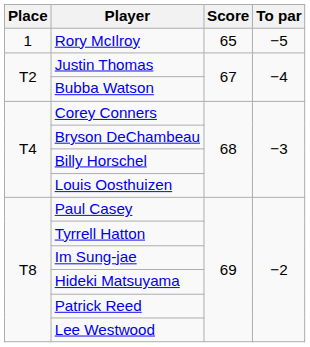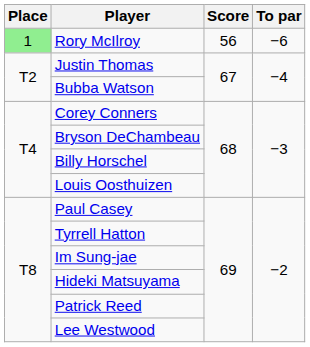 <table class="wikitable">
 <tr>
 <th>Place</th>
 <th>Player</th>
 <th>Score</th>
 <th>To par</th>
 </tr>
 <tr>
-<td align=center>1</td>
+<td align=center style="background: lightgreen;">1</td>
 <td> <a href='#'>Rory McIlroy</a></td>
-<td align=center>65</td>
-<td align=center>−5</td>
+<td align=center>56</td>
+<td align=center>−6</td>
 </tr>
 <tr>
 <td rowspan=2 align=center>T2</td>
 <td> <a href='#'>Justin Thomas</a></td>
 <td rowspan=2 align=center>67</td>
 <td rowspan=2 align=center>−4</td>
 </tr>
 <tr>
 <td> <a href='#'>Bubba Watson</a></td>
 </tr>
 <tr>
 <td rowspan=4 align=center>T4</td>
 <td> <a href='#'>Corey Conners</a></td>
 <td rowspan=4 align=center>68</td>
 <td rowspan=4 align=center>−3</td>
 </tr>
 <tr>
 <td> <a href='#'>Bryson DeChambeau</a></td>
 </tr>
 <tr>
 <td> <a href='#'>Billy Horschel</a></td>
 </tr>
 <tr>
 <td> <a href='#'>Louis Oosthuizen</a></td>
 </tr>
 <tr>
 <td rowspan=6 align=center>T8</td>
 <td> <a href='#'>Paul Casey</a></td>
 <td rowspan=6 align=center>69</td>
 <td rowspan=6 align=center>−2</td>
 </tr>
 <tr>
 <td> <a href='#'>Tyrrell Hatton</a></td>
 </tr>
 <tr>
 <td> <a href='#'>Im Sung-jae</a></td>
 </tr>
 <tr>
 <td> <a href='#'>Hideki Matsuyama</a></td>
 </tr>
 <tr>
 <td> <a href='#'>Patrick Reed</a></td>
 </tr>
 <tr>
 <td> <a href='#'>Lee Westwood</a></td>
 </tr>
 </table>
